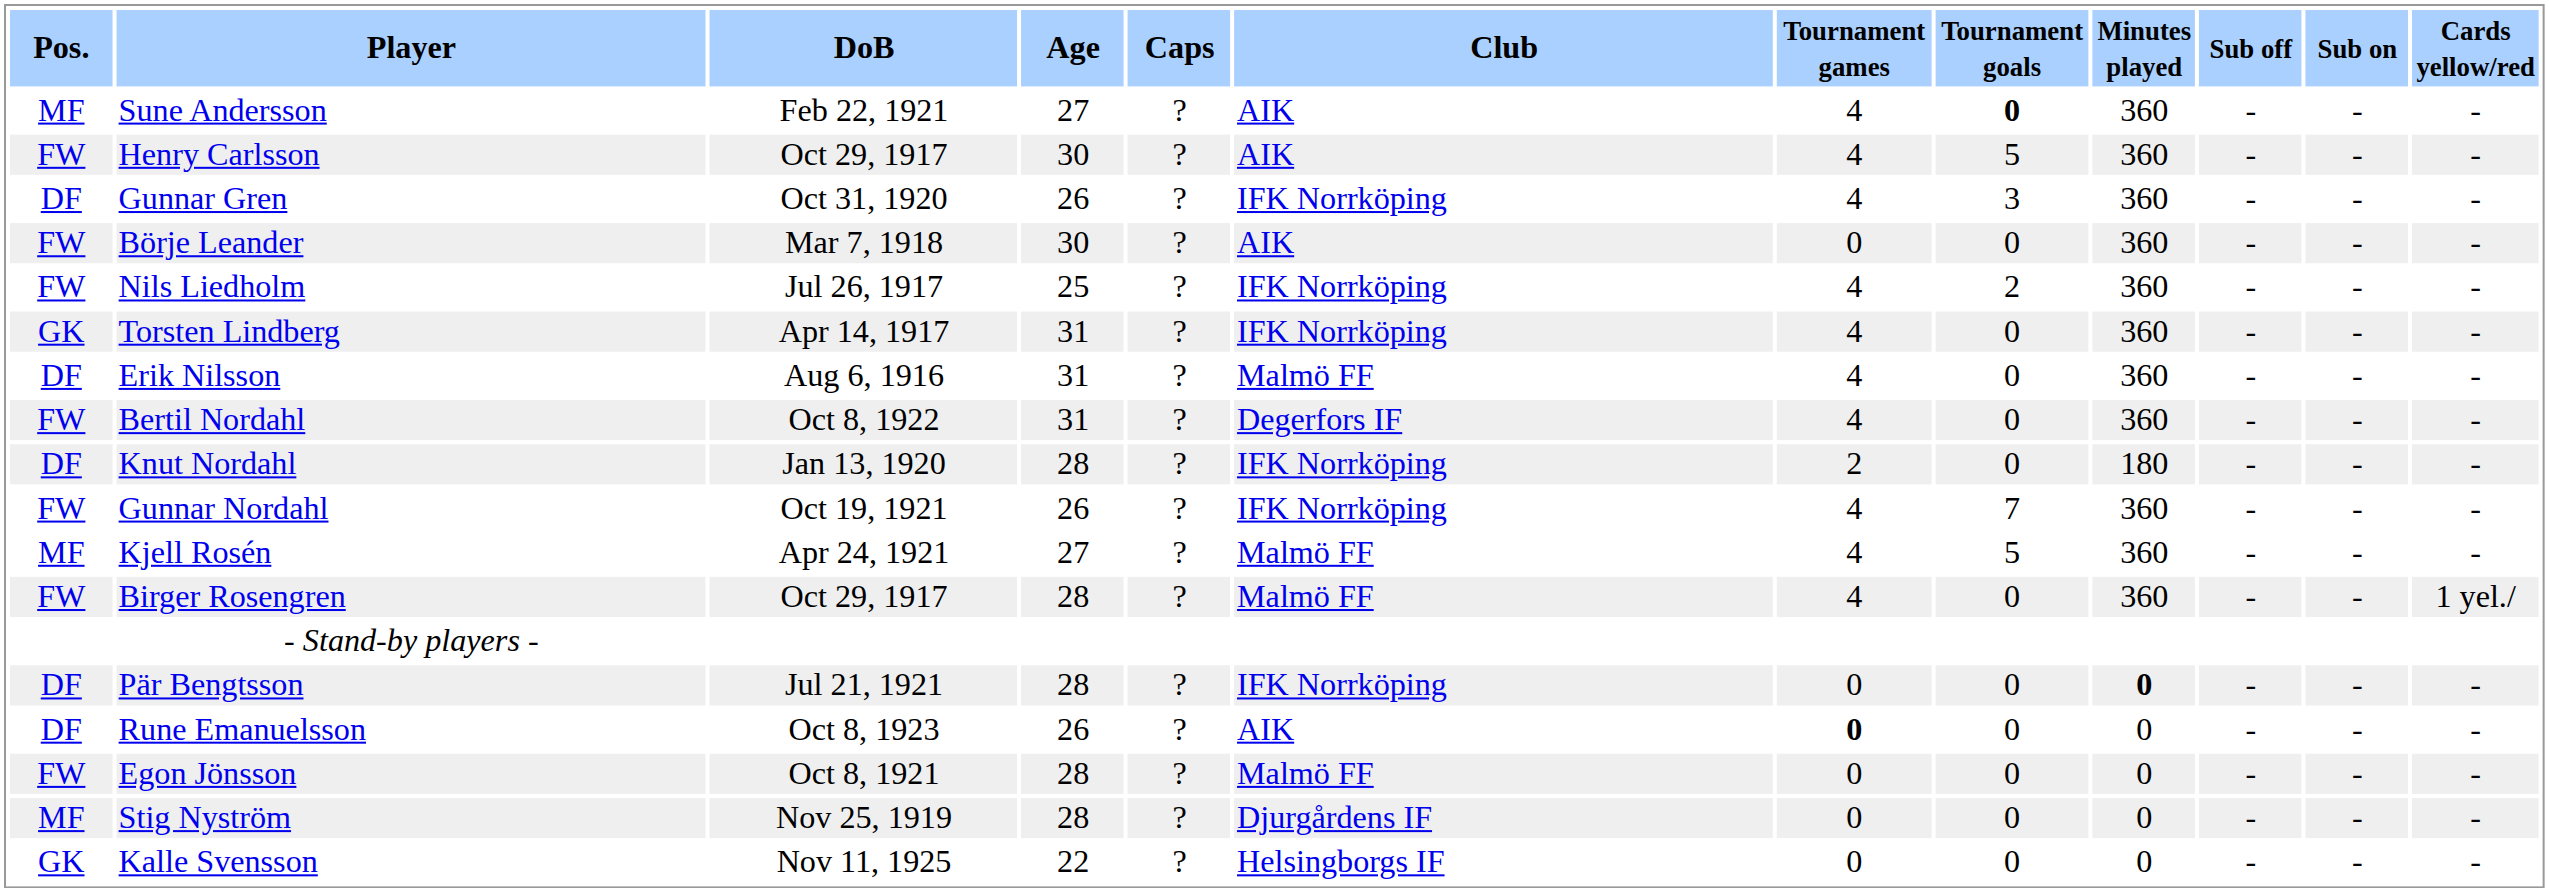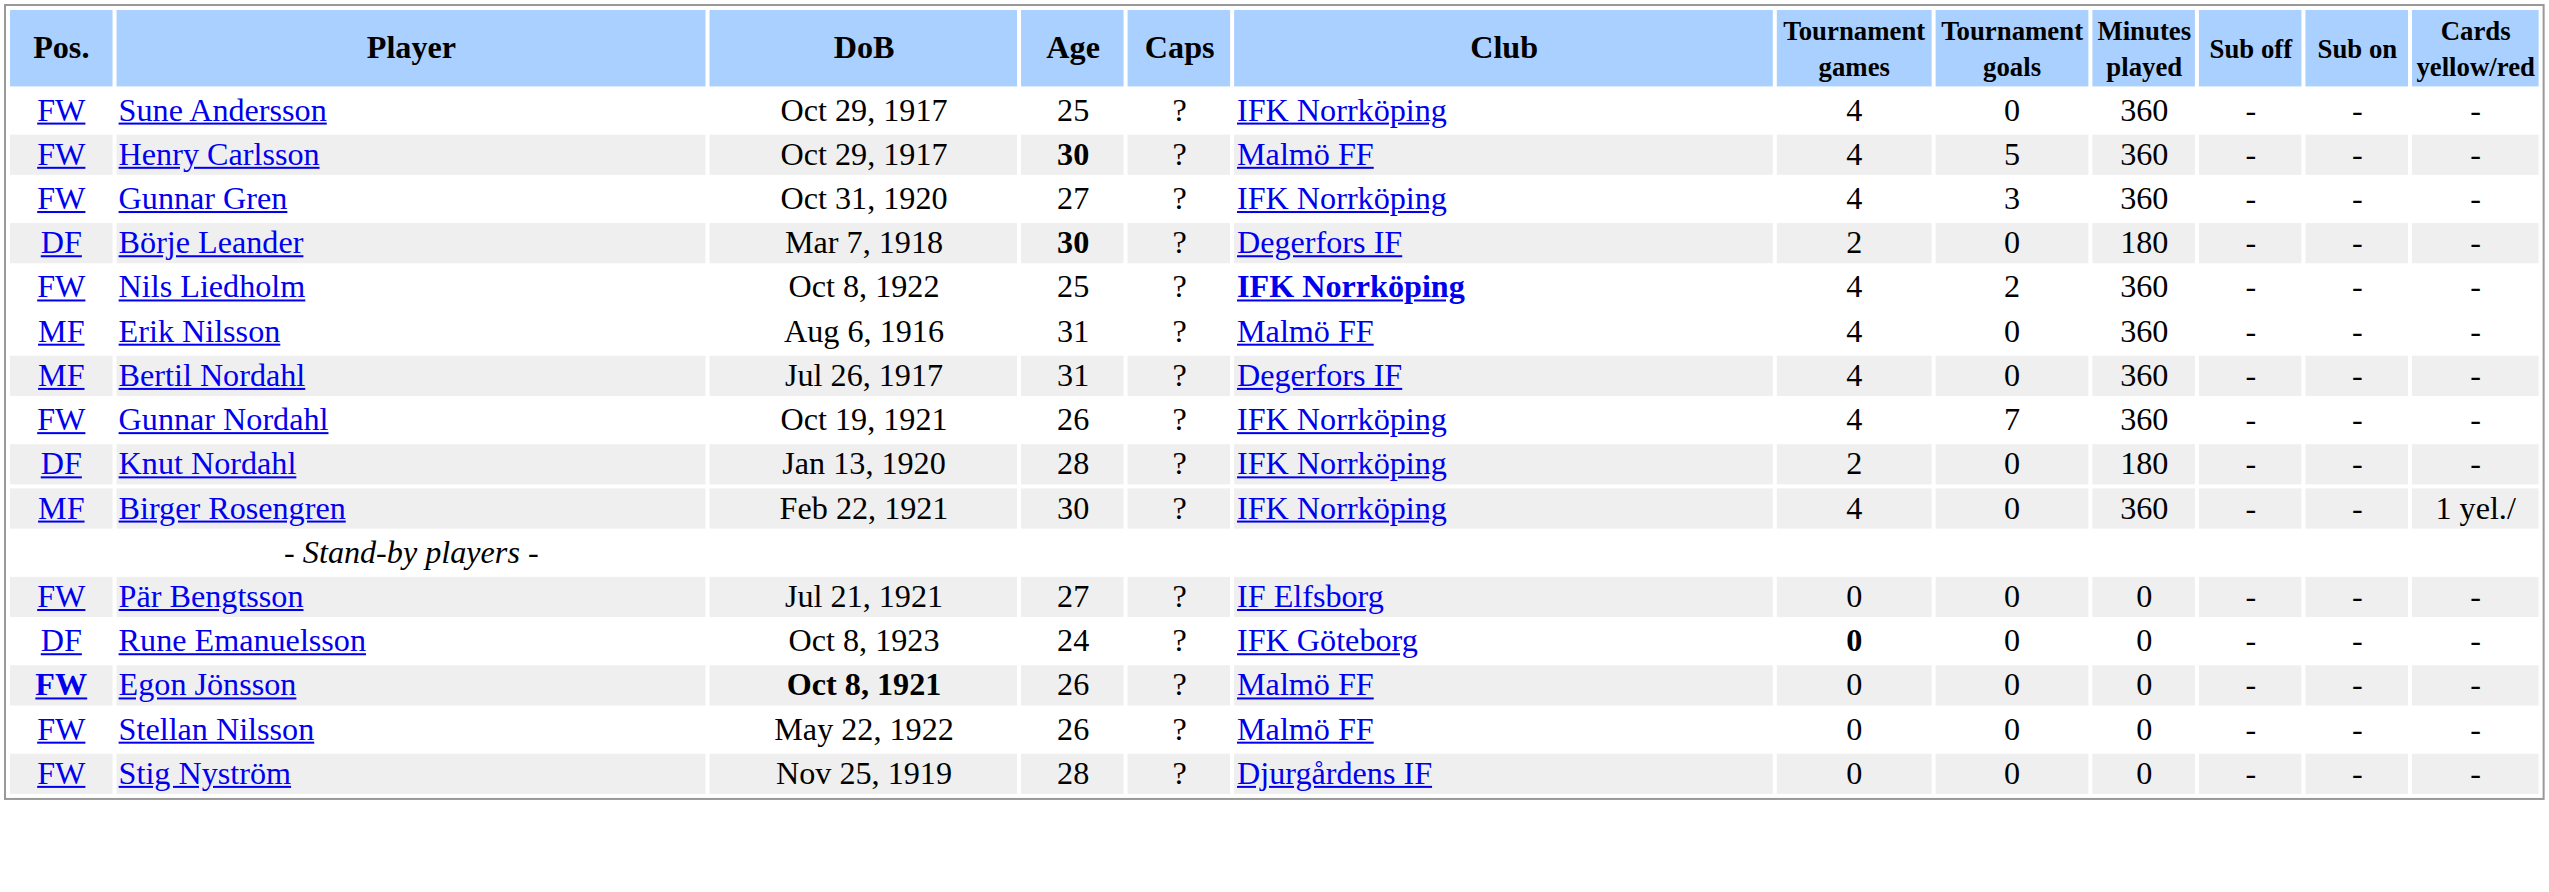 <table border="0" width="100%" style="border: 1px solid #999; background-color:#FFFFFF; text-align:center">
 <tr align="center" bgcolor="#AAD0FF">
 <th width=4%>Pos.</th>
 <th width=23%>Player</th>
 <th width=12%>DoB</th>
 <th width=4%>Age</th>
 <th width=4%>Caps</th>
 <th width=21%>Club</th>
 <th width=6%><small>Tournament<br>games</small></th>
 <th width=6%><small>Tournament<br>goals</small></th>
 <th width=4%><small>Minutes<br>played</small></th>
 <th width=4%><small>Sub off</small></th>
 <th width=4%><small>Sub on</small></th>
 <th width=4%><small>Cards<br>yellow/red</small></th>
 </tr>
 <tr>
-<td><a href='#'>MF</a></td>
+<td><a href='#'>FW</a></td>
 <td align="left"><a href='#'>Sune Andersson</a></td>
-<td>Feb 22, 1921</td>
-<td>27</td>
+<td>Oct 29, 1917</td>
+<td>25</td>
 <td>?</td>
-<td align="left"> <a href='#'>AIK</a></td>
+<td align="left"> <a href='#'>IFK Norrköping</a></td>
 <td>4</td>
-<td><strong>0</strong></td>
+<td>0</td>
 <td>360</td>
 <td>-</td>
 <td>-</td>
 <td>-</td>
 </tr>
 <tr bgcolor="#EFEFEF">
 <td><a href='#'>FW</a></td>
 <td align="left"><a href='#'>Henry Carlsson</a></td>
 <td>Oct 29, 1917</td>
-<td>30</td>
+<td><strong>30</strong></td>
 <td>?</td>
-<td align="left"> <a href='#'>AIK</a></td>
+<td align="left"> <a href='#'>Malmö FF</a></td>
 <td>4</td>
 <td>5</td>
 <td>360</td>
 <td>-</td>
 <td>-</td>
 <td>-</td>
 </tr>
 <tr>
-<td><a href='#'>DF</a></td>
+<td><a href='#'>FW</a></td>
 <td align="left"><a href='#'>Gunnar Gren</a></td>
 <td>Oct 31, 1920</td>
-<td>26</td>
+<td>27</td>
 <td>?</td>
 <td align="left"> <a href='#'>IFK Norrköping</a></td>
 <td>4</td>
 <td>3</td>
 <td>360</td>
 <td>-</td>
 <td>-</td>
 <td>-</td>
 </tr>
 <tr bgcolor="#EFEFEF">
-<td><a href='#'>FW</a></td>
+<td><a href='#'>DF</a></td>
 <td align="left"><a href='#'>Börje Leander</a></td>
 <td>Mar 7, 1918</td>
-<td>30</td>
+<td><strong>30</strong></td>
 <td>?</td>
-<td align="left"> <a href='#'>AIK</a></td>
+<td align="left"> <a href='#'>Degerfors IF</a></td>
+<td>2</td>
 <td>0</td>
-<td>0</td>
-<td>360</td>
+<td>180</td>
 <td>-</td>
 <td>-</td>
 <td>-</td>
 </tr>
 <tr>
 <td><a href='#'>FW</a></td>
 <td align="left"><a href='#'>Nils Liedholm</a></td>
-<td>Jul 26, 1917</td>
+<td>Oct 8, 1922</td>
 <td>25</td>
 <td>?</td>
-<td align="left"> <a href='#'>IFK Norrköping</a></td>
+<td align="left"><strong> <a href='#'>IFK Norrköping</a></strong></td>
 <td>4</td>
 <td>2</td>
 <td>360</td>
 <td>-</td>
 <td>-</td>
 <td>-</td>
 </tr>
-<tr bgcolor="#EFEFEF">
-<td><a href='#'>GK</a></td>
-<td align="left"><a href='#'>Torsten Lindberg</a></td>
-<td>Apr 14, 1917</td>
-<td>31</td>
-<td>?</td>
-<td align="left"> <a href='#'>IFK Norrköping</a></td>
-<td>4</td>
-<td>0</td>
-<td>360</td>
-<td>-</td>
-<td>-</td>
-<td>-</td>
-</tr>
 <tr>
-<td><a href='#'>DF</a></td>
+<td><a href='#'>MF</a></td>
 <td align="left"><a href='#'>Erik Nilsson</a></td>
 <td>Aug 6, 1916</td>
 <td>31</td>
 <td>?</td>
 <td align="left"> <a href='#'>Malmö FF</a></td>
 <td>4</td>
 <td>0</td>
 <td>360</td>
 <td>-</td>
 <td>-</td>
 <td>-</td>
 </tr>
 <tr bgcolor="#EFEFEF">
-<td><a href='#'>FW</a></td>
+<td><a href='#'>MF</a></td>
 <td align="left"><a href='#'>Bertil Nordahl</a></td>
-<td>Oct 8, 1922</td>
+<td>Jul 26, 1917</td>
 <td>31</td>
 <td>?</td>
 <td align="left"> <a href='#'>Degerfors IF</a></td>
 <td>4</td>
 <td>0</td>
+<td>360</td>
+<td>-</td>
+<td>-</td>
+<td>-</td>
+</tr>
+<tr>
+<td><a href='#'>FW</a></td>
+<td align="left"><a href='#'>Gunnar Nordahl</a></td>
+<td>Oct 19, 1921</td>
+<td>26</td>
+<td>?</td>
+<td align="left"> <a href='#'>IFK Norrköping</a></td>
+<td>4</td>
+<td>7</td>
 <td>360</td>
 <td>-</td>
 <td>-</td>
 <td>-</td>
 </tr>
 <tr bgcolor="#EFEFEF">
 <td><a href='#'>DF</a></td>
 <td align="left"><a href='#'>Knut Nordahl</a></td>
 <td>Jan 13, 1920</td>
 <td>28</td>
 <td>?</td>
 <td align="left"> <a href='#'>IFK Norrköping</a></td>
 <td>2</td>
 <td>0</td>
 <td>180</td>
 <td>-</td>
 <td>-</td>
 <td>-</td>
 </tr>
-<tr>
-<td><a href='#'>FW</a></td>
-<td align="left"><a href='#'>Gunnar Nordahl</a></td>
-<td>Oct 19, 1921</td>
-<td>26</td>
+<tr bgcolor="#EFEFEF">
+<td><a href='#'>MF</a></td>
+<td align="left"><a href='#'>Birger Rosengren</a></td>
+<td>Feb 22, 1921</td>
+<td>30</td>
 <td>?</td>
 <td align="left"> <a href='#'>IFK Norrköping</a></td>
-<td>4</td>
-<td>7</td>
-<td>360</td>
-<td>-</td>
-<td>-</td>
-<td>-</td>
-</tr>
-<tr>
-<td><a href='#'>MF</a></td>
-<td align="left"><a href='#'>Kjell Rosén</a></td>
-<td>Apr 24, 1921</td>
-<td>27</td>
-<td>?</td>
-<td align="left"> <a href='#'>Malmö FF</a></td>
-<td>4</td>
-<td>5</td>
-<td>360</td>
-<td>-</td>
-<td>-</td>
-<td>-</td>
-</tr>
-<tr bgcolor="#EFEFEF">
-<td><a href='#'>FW</a></td>
-<td align="left"><a href='#'>Birger Rosengren</a></td>
-<td>Oct 29, 1917</td>
-<td>28</td>
-<td>?</td>
-<td align="left"> <a href='#'>Malmö FF</a></td>
 <td>4</td>
 <td>0</td>
 <td>360</td>
 <td>-</td>
 <td>-</td>
 <td>1 yel./</td>
 </tr>
 <tr>
 <td></td>
 <td>- <em>Stand-by players</em> -</td>
 <td></td>
 <td></td>
 <td></td>
 <td></td>
 <td></td>
 <td></td>
 <td></td>
 <td></td>
 <td></td>
 <td></td>
 </tr>
 <tr bgcolor="#EFEFEF">
-<td><a href='#'>DF</a></td>
+<td><a href='#'>FW</a></td>
 <td align="left"><a href='#'>Pär Bengtsson</a></td>
 <td>Jul 21, 1921</td>
-<td>28</td>
+<td>27</td>
 <td>?</td>
-<td align="left"> <a href='#'>IFK Norrköping</a></td>
+<td align="left"> <a href='#'>IF Elfsborg</a></td>
 <td>0</td>
 <td>0</td>
-<td><strong>0</strong></td>
+<td>0</td>
 <td>-</td>
 <td>-</td>
 <td>-</td>
 </tr>
 <tr>
 <td><a href='#'>DF</a></td>
 <td align="left"><a href='#'>Rune Emanuelsson</a></td>
 <td>Oct 8, 1923</td>
-<td>26</td>
+<td>24</td>
 <td>?</td>
-<td align="left"> <a href='#'>AIK</a></td>
+<td align="left"> <a href='#'>IFK Göteborg</a></td>
 <td><strong>0</strong></td>
 <td>0</td>
 <td>0</td>
 <td>-</td>
 <td>-</td>
 <td>-</td>
 </tr>
 <tr bgcolor="#EFEFEF">
+<td><strong><a href='#'>FW</a></strong></td>
+<td align="left"><a href='#'>Egon Jönsson</a></td>
+<td><strong>Oct 8, 1921</strong></td>
+<td>26</td>
+<td>?</td>
+<td align="left"> <a href='#'>Malmö FF</a></td>
+<td>0</td>
+<td>0</td>
+<td>0</td>
+<td>-</td>
+<td>-</td>
+<td>-</td>
+</tr>
+<tr>
 <td><a href='#'>FW</a></td>
-<td align="left"><a href='#'>Egon Jönsson</a></td>
-<td>Oct 8, 1921</td>
-<td>28</td>
+<td align="left"><a href='#'>Stellan Nilsson</a></td>
+<td>May 22, 1922</td>
+<td>26</td>
 <td>?</td>
 <td align="left"> <a href='#'>Malmö FF</a></td>
 <td>0</td>
 <td>0</td>
 <td>0</td>
 <td>-</td>
 <td>-</td>
 <td>-</td>
 </tr>
 <tr bgcolor="#EFEFEF">
-<td><a href='#'>MF</a></td>
+<td><a href='#'>FW</a></td>
 <td align="left"><a href='#'>Stig Nyström</a></td>
 <td>Nov 25, 1919</td>
 <td>28</td>
 <td>?</td>
 <td align="left"> <a href='#'>Djurgårdens IF</a></td>
 <td>0</td>
 <td>0</td>
 <td>0</td>
 <td>-</td>
 <td>-</td>
 <td>-</td>
 </tr>
-<tr>
-<td><a href='#'>GK</a></td>
-<td align="left"><a href='#'>Kalle Svensson</a></td>
-<td>Nov 11, 1925</td>
-<td>22</td>
-<td>?</td>
-<td align="left"> <a href='#'>Helsingborgs IF</a></td>
-<td>0</td>
-<td>0</td>
-<td>0</td>
-<td>-</td>
-<td>-</td>
-<td>-</td>
-</tr>
 </table>
